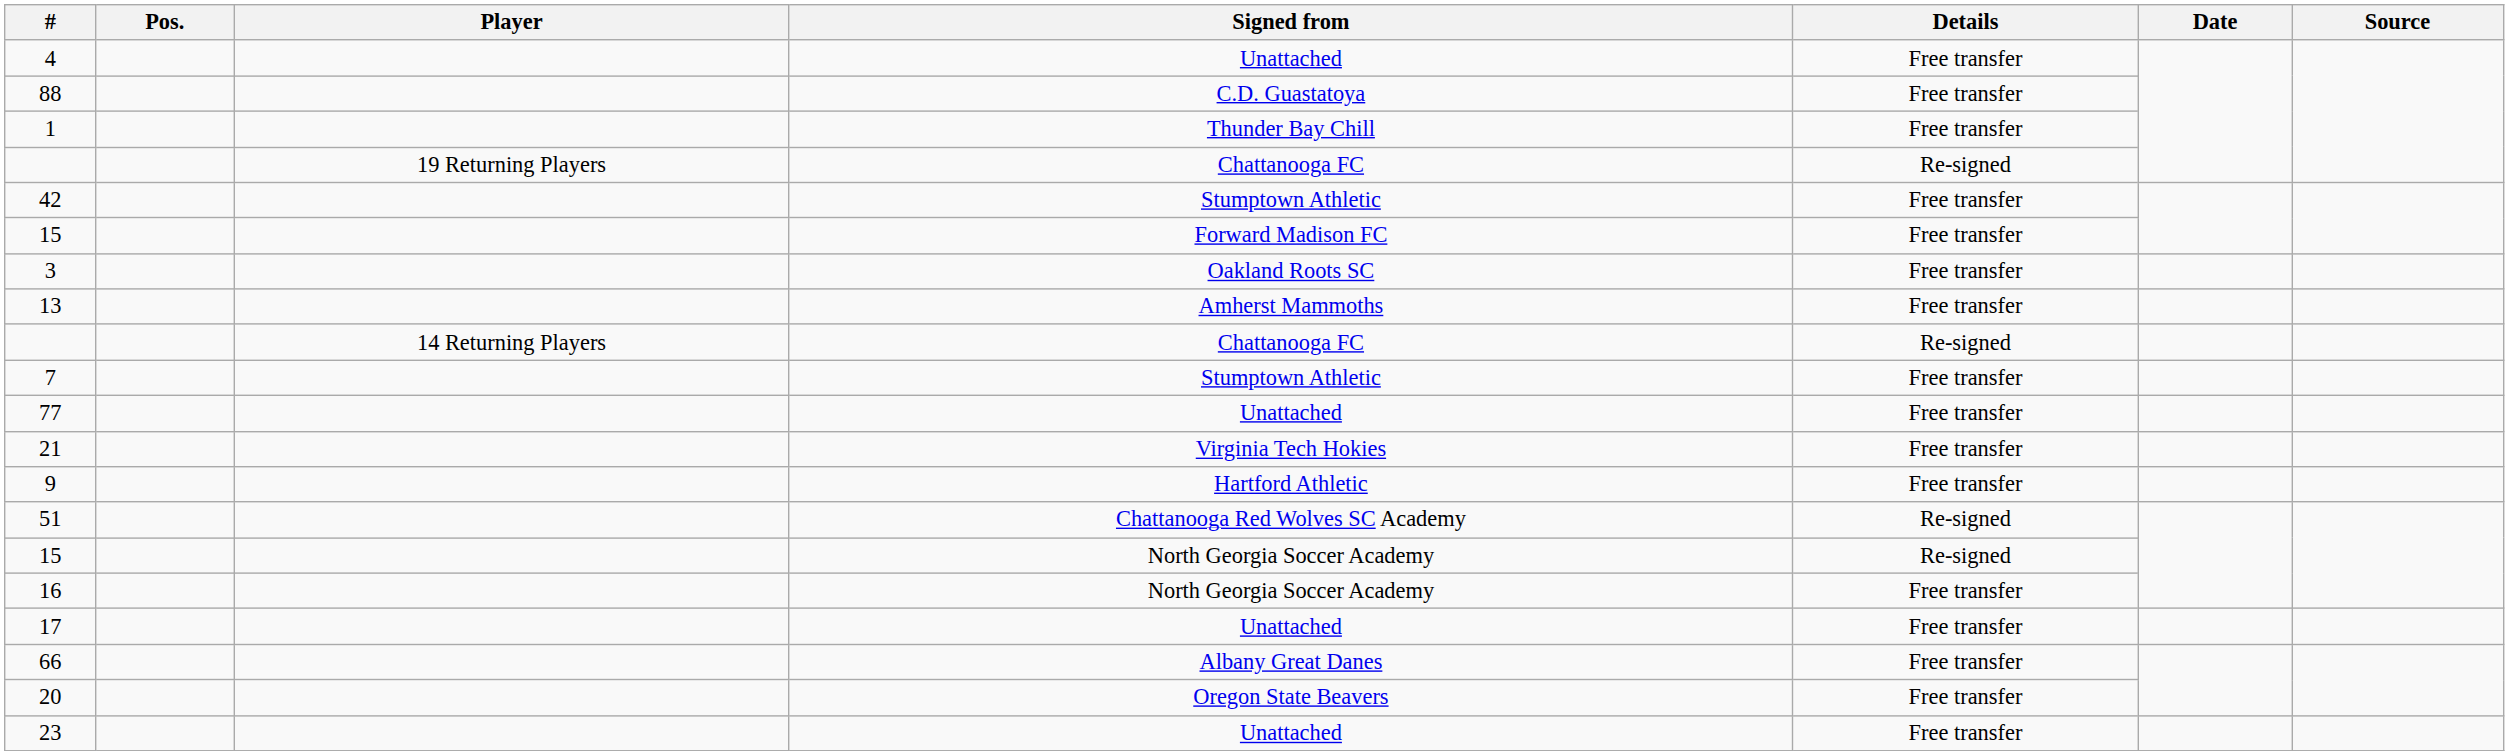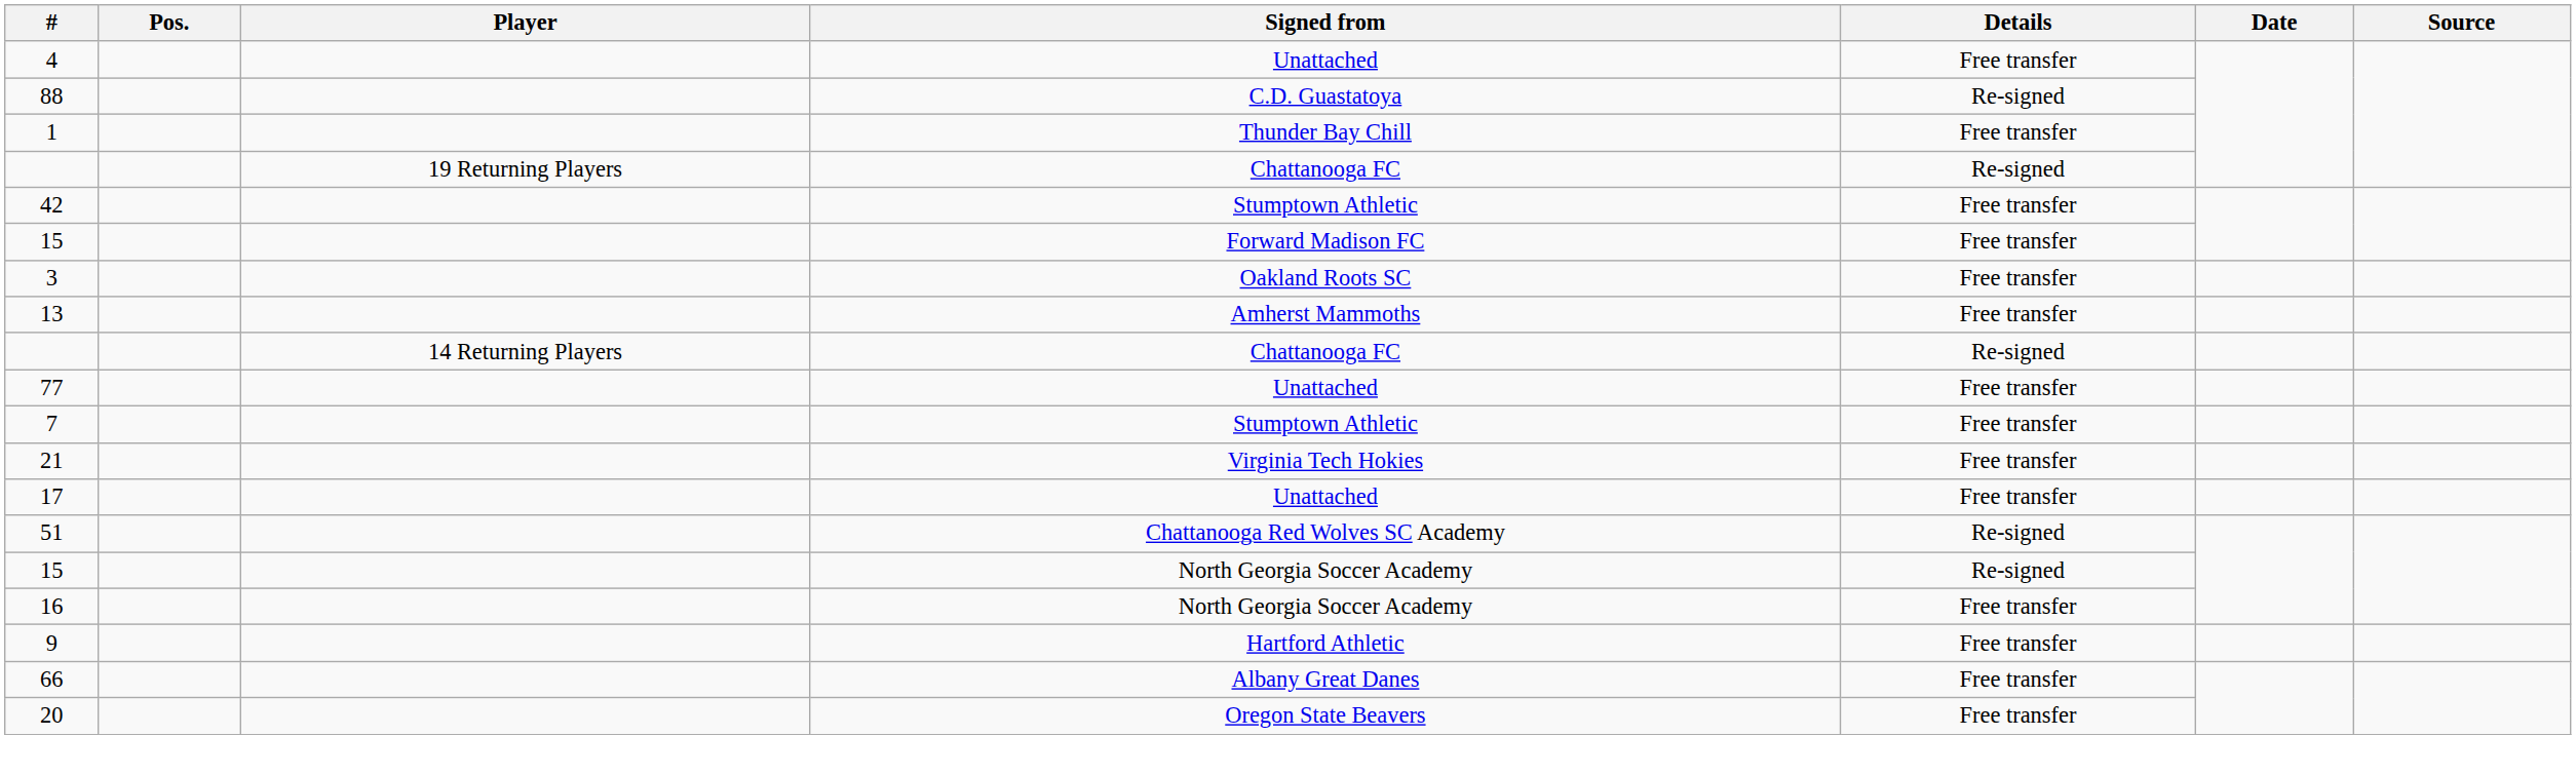 <table class="wikitable sortable" style="width:90%; text-align:center;">
 <tr>
 <th>#</th>
 <th>Pos.</th>
 <th>Player</th>
 <th>Signed from</th>
 <th>Details</th>
 <th>Date</th>
 <th>Source</th>
 </tr>
 <tr>
 <td>4</td>
 <td></td>
 <td></td>
 <td><a href='#'>Unattached</a></td>
 <td>Free transfer</td>
 <td rowspan="4"></td>
 <td rowspan="4"></td>
 </tr>
 <tr>
 <td>88</td>
 <td></td>
 <td></td>
 <td> <a href='#'>C.D. Guastatoya</a></td>
-<td>Free transfer</td>
+<td>Re-signed</td>
 </tr>
 <tr>
 <td>1</td>
 <td></td>
 <td></td>
 <td> <a href='#'>Thunder Bay Chill</a></td>
 <td>Free transfer</td>
 </tr>
 <tr>
 <td></td>
 <td></td>
 <td>19 Returning Players</td>
 <td> <a href='#'>Chattanooga FC</a></td>
 <td>Re-signed</td>
 </tr>
 <tr>
 <td>42</td>
 <td></td>
 <td></td>
 <td> <a href='#'>Stumptown Athletic</a></td>
 <td>Free transfer</td>
 <td rowspan="2"></td>
 <td rowspan="2"></td>
 </tr>
 <tr>
 <td>15</td>
 <td></td>
 <td></td>
 <td> <a href='#'>Forward Madison FC</a></td>
 <td>Free transfer</td>
 </tr>
 <tr>
 <td>3</td>
 <td></td>
 <td></td>
 <td> <a href='#'>Oakland Roots SC</a></td>
 <td>Free transfer</td>
 <td></td>
 <td></td>
 </tr>
 <tr>
 <td>13</td>
 <td></td>
 <td></td>
 <td> <a href='#'>Amherst Mammoths</a></td>
 <td>Free transfer</td>
 <td></td>
 <td></td>
 </tr>
 <tr>
 <td></td>
 <td></td>
 <td>14 Returning Players</td>
 <td> <a href='#'>Chattanooga FC</a></td>
 <td>Re-signed</td>
 <td></td>
 <td></td>
 </tr>
 <tr>
-<td>7</td>
+<td>77</td>
 <td></td>
 <td></td>
-<td> <a href='#'>Stumptown Athletic</a></td>
+<td><a href='#'>Unattached</a></td>
 <td>Free transfer</td>
 <td></td>
 <td></td>
 </tr>
 <tr>
-<td>77</td>
+<td>7</td>
 <td></td>
 <td></td>
-<td><a href='#'>Unattached</a></td>
+<td> <a href='#'>Stumptown Athletic</a></td>
 <td>Free transfer</td>
 <td></td>
 <td></td>
 </tr>
 <tr>
 <td>21</td>
 <td></td>
 <td></td>
 <td> <a href='#'>Virginia Tech Hokies</a></td>
 <td>Free transfer</td>
 <td></td>
 <td></td>
 </tr>
 <tr>
-<td>9</td>
+<td>17</td>
 <td></td>
 <td></td>
-<td> <a href='#'>Hartford Athletic</a></td>
+<td><a href='#'>Unattached</a></td>
 <td>Free transfer</td>
 <td></td>
 <td></td>
 </tr>
 <tr>
 <td>51</td>
 <td></td>
 <td></td>
 <td> <a href='#'>Chattanooga Red Wolves SC</a> Academy</td>
 <td>Re-signed</td>
 <td rowspan="3"></td>
 <td rowspan="3"></td>
 </tr>
 <tr>
 <td>15</td>
 <td></td>
 <td></td>
 <td> North Georgia Soccer Academy</td>
 <td>Re-signed</td>
 </tr>
 <tr>
 <td>16</td>
 <td></td>
 <td></td>
 <td> North Georgia Soccer Academy</td>
 <td>Free transfer</td>
 </tr>
 <tr>
-<td>17</td>
+<td>9</td>
 <td></td>
 <td></td>
-<td><a href='#'>Unattached</a></td>
+<td> <a href='#'>Hartford Athletic</a></td>
 <td>Free transfer</td>
 <td></td>
 <td></td>
 </tr>
 <tr>
 <td>66</td>
 <td></td>
 <td></td>
 <td> <a href='#'>Albany Great Danes</a></td>
 <td>Free transfer</td>
 <td rowspan="2"></td>
 <td rowspan="2"></td>
 </tr>
 <tr>
 <td>20</td>
 <td></td>
 <td></td>
 <td> <a href='#'>Oregon State Beavers</a></td>
 <td>Free transfer</td>
 </tr>
 <tr>
-<td>23</td>
-<td></td>
-<td></td>
-<td><a href='#'>Unattached</a></td>
-<td>Free transfer</td>
-<td></td>
-<td></td>
-</tr>
-<tr>
 </tr>
 </table>
